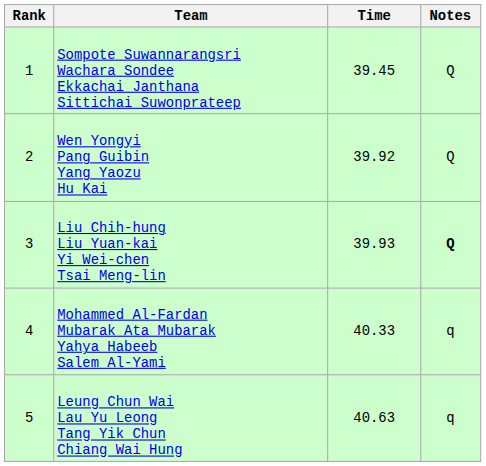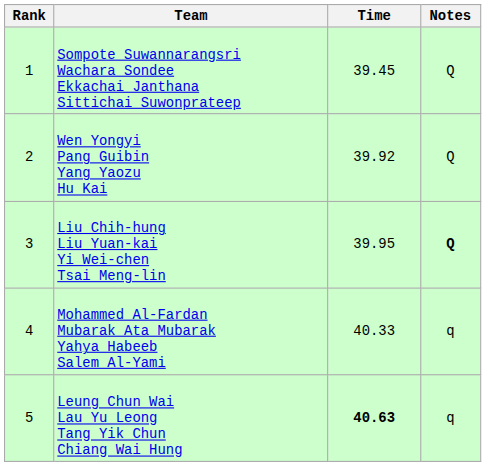 <table class="wikitable" style="text-align:center">
 <tr>
 <th width=40>Rank</th>
 <th width=250>Team</th>
 <th width=80>Time</th>
 <th width=50>Notes</th>
 </tr>
 <tr bgcolor="ccffcc">
 <td>1</td>
 <td align=left><br><a href='#'>Sompote Suwannarangsri</a><br><a href='#'>Wachara Sondee</a><br><a href='#'>Ekkachai Janthana</a><br><a href='#'>Sittichai Suwonprateep</a></td>
 <td>39.45</td>
 <td>Q</td>
 </tr>
 <tr bgcolor="ccffcc">
 <td>2</td>
 <td align=left><br><a href='#'>Wen Yongyi</a><br><a href='#'>Pang Guibin</a><br><a href='#'>Yang Yaozu</a><br><a href='#'>Hu Kai</a></td>
 <td>39.92</td>
 <td>Q</td>
 </tr>
 <tr bgcolor="ccffcc">
 <td>3</td>
 <td align=left><br><a href='#'>Liu Chih-hung</a><br><a href='#'>Liu Yuan-kai</a><br><a href='#'>Yi Wei-chen</a><br><a href='#'>Tsai Meng-lin</a></td>
-<td>39.93</td>
+<td>39.95</td>
 <td><strong>Q</strong></td>
 </tr>
 <tr bgcolor="ccffcc">
 <td>4</td>
 <td align=left><br><a href='#'>Mohammed Al-Fardan</a><br><a href='#'>Mubarak Ata Mubarak</a><br><a href='#'>Yahya Habeeb</a><br><a href='#'>Salem Al-Yami</a></td>
 <td>40.33</td>
 <td>q</td>
 </tr>
 <tr bgcolor="ccffcc">
 <td>5</td>
 <td align=left><br><a href='#'>Leung Chun Wai</a><br><a href='#'>Lau Yu Leong</a><br><a href='#'>Tang Yik Chun</a><br><a href='#'>Chiang Wai Hung</a></td>
-<td>40.63</td>
+<td><strong>40.63</strong></td>
 <td>q</td>
 </tr>
 </table>
